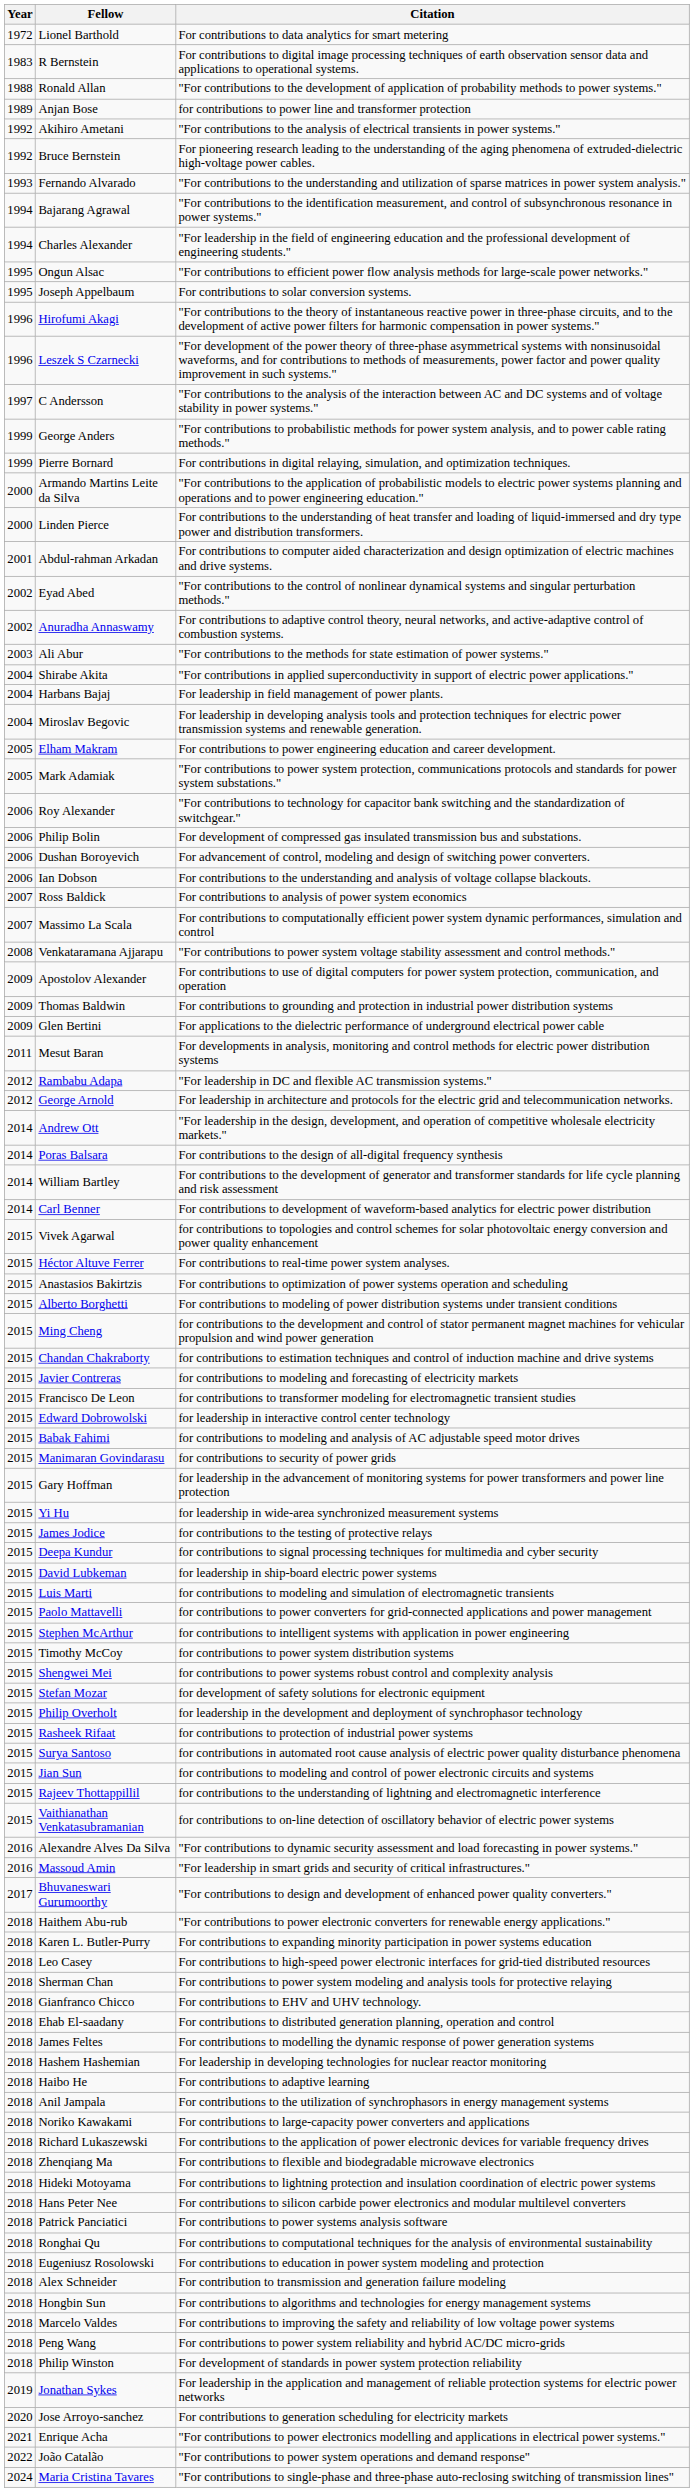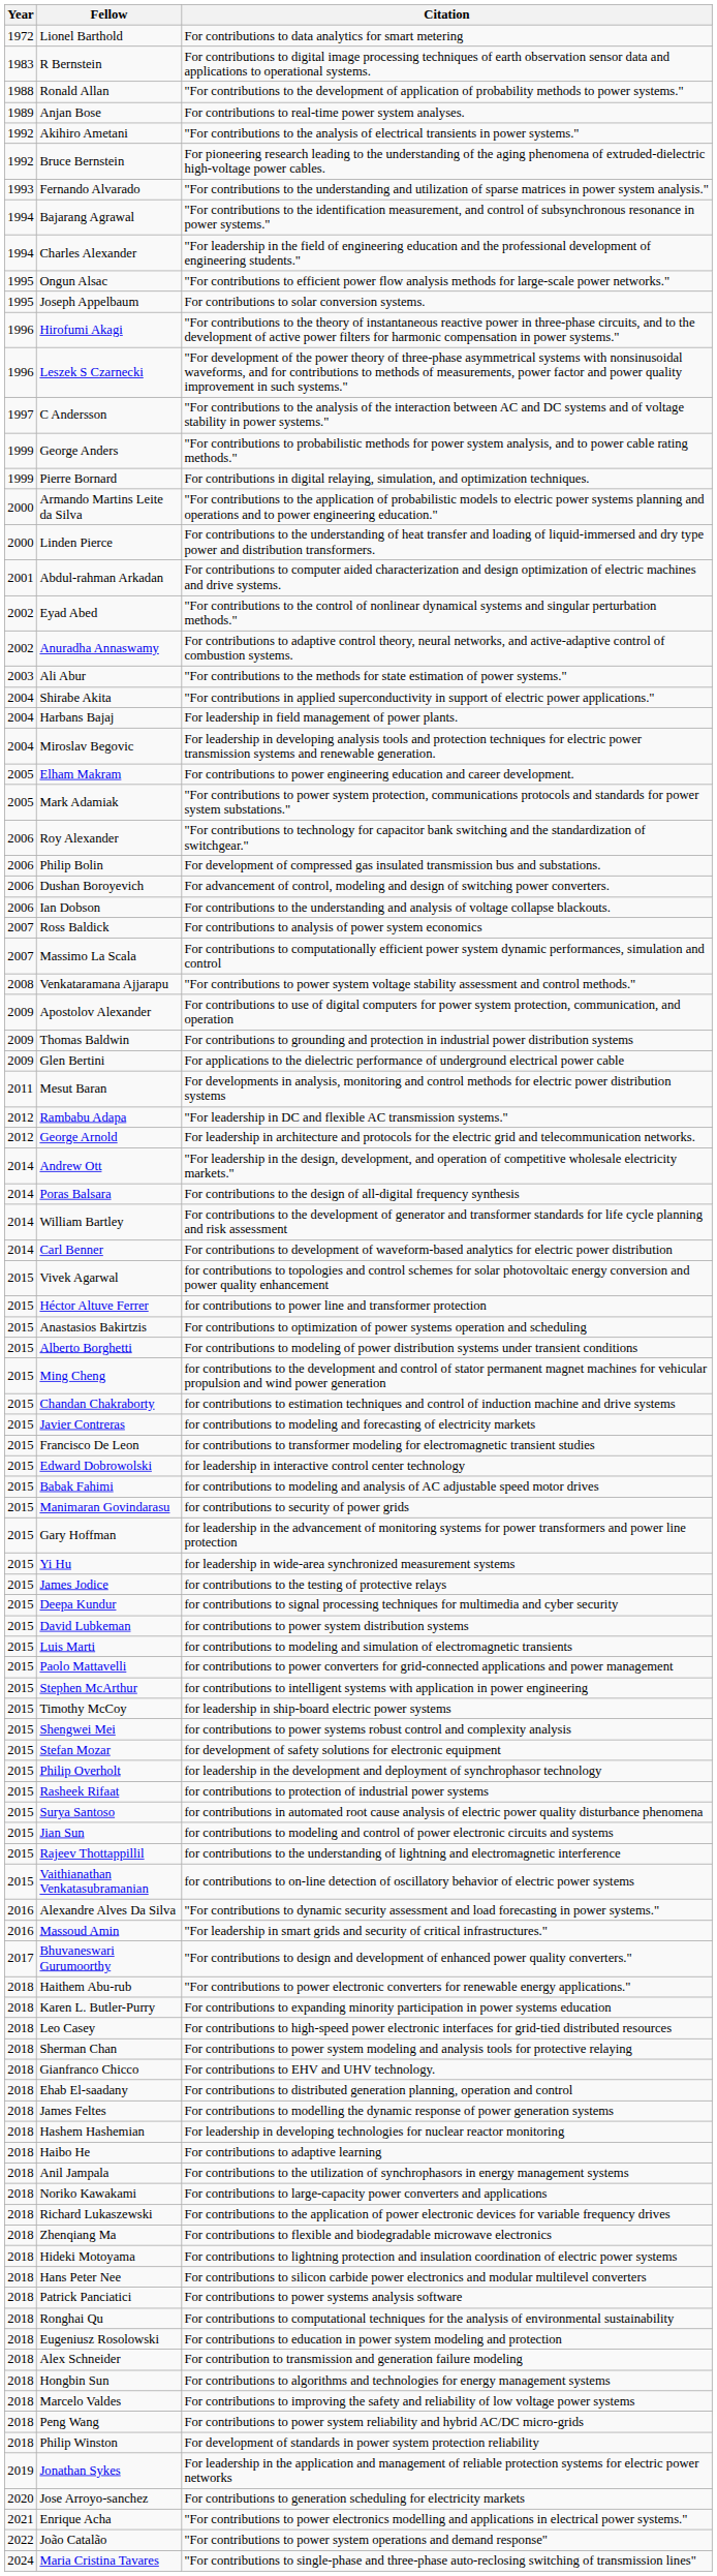 <table class="wikitable sortable">
 <tr>
 <th><strong>Year</strong></th>
 <th><strong>Fellow</strong></th>
 <th><strong>Citation</strong></th>
 </tr>
 <tr>
 <td>1972</td>
 <td>Lionel Barthold</td>
 <td>For contributions to data analytics for smart metering</td>
 </tr>
 <tr>
 <td>1983</td>
 <td>R Bernstein</td>
 <td>For contributions to digital image processing techniques of earth observation sensor data and applications to operational systems.</td>
 </tr>
 <tr>
 <td>1988</td>
 <td>Ronald Allan</td>
 <td>"For contributions to the development of application of probability methods to power systems."</td>
 </tr>
 <tr>
 <td>1989</td>
 <td>Anjan Bose</td>
-<td>for contributions to power line and transformer protection</td>
+<td>For contributions to real-time power system analyses.</td>
 </tr>
 <tr>
 <td>1992</td>
 <td>Akihiro Ametani</td>
 <td>"For contributions to the analysis of electrical transients in power systems."</td>
 </tr>
 <tr>
 <td>1992</td>
 <td>Bruce Bernstein</td>
 <td>For pioneering research leading to the understanding of the aging phenomena of extruded-dielectric high-voltage power cables.</td>
 </tr>
 <tr>
 <td>1993</td>
 <td>Fernando Alvarado</td>
 <td>"For contributions to the understanding and utilization of sparse matrices in power system analysis."</td>
 </tr>
 <tr>
 <td>1994</td>
 <td>Bajarang Agrawal</td>
 <td>"For contributions to the identification measurement, and control of subsynchronous resonance in power systems."</td>
 </tr>
 <tr>
 <td>1994</td>
 <td>Charles Alexander</td>
 <td>"For leadership in the field of engineering education and the professional development of engineering students."</td>
 </tr>
 <tr>
 <td>1995</td>
 <td>Ongun Alsac</td>
 <td>"For contributions to efficient power flow analysis methods for large-scale power networks."</td>
 </tr>
 <tr>
 <td>1995</td>
 <td>Joseph Appelbaum</td>
 <td>For contributions to solar conversion systems.</td>
 </tr>
 <tr>
 <td>1996</td>
 <td><a href='#'>Hirofumi Akagi</a></td>
 <td>"For contributions to the theory of instantaneous reactive power in three-phase circuits, and to the development of active power filters for harmonic compensation in power systems."</td>
 </tr>
 <tr>
 <td>1996</td>
 <td><a href='#'>Leszek S Czarnecki</a></td>
 <td>"For development of the power theory of three-phase asymmetrical systems with nonsinusoidal waveforms, and for contributions to methods of measurements, power factor and power quality improvement in such systems."</td>
 </tr>
 <tr>
 <td>1997</td>
 <td>C Andersson</td>
 <td>"For contributions to the analysis of the interaction between AC and DC systems and of voltage stability in power systems."</td>
 </tr>
 <tr>
 <td>1999</td>
 <td>George Anders</td>
 <td>"For contributions to probabilistic methods for power system analysis, and to power cable rating methods."</td>
 </tr>
 <tr>
 <td>1999</td>
 <td>Pierre Bornard</td>
 <td>For contributions in digital relaying, simulation, and optimization techniques.</td>
 </tr>
 <tr>
 <td>2000</td>
 <td>Armando Martins Leite da Silva</td>
 <td>"For contributions to the application of probabilistic models to electric power systems planning and operations and to power engineering education."</td>
 </tr>
 <tr>
 <td>2000</td>
 <td>Linden Pierce</td>
 <td>For contributions to the understanding of heat transfer and loading of liquid-immersed and dry type power and distribution transformers.</td>
 </tr>
 <tr>
 <td>2001</td>
 <td>Abdul-rahman Arkadan</td>
 <td>For contributions to computer aided characterization and design optimization of electric machines and drive systems.</td>
 </tr>
 <tr>
 <td>2002</td>
 <td>Eyad Abed</td>
 <td>"For contributions to the control of nonlinear dynamical systems and singular perturbation methods."</td>
 </tr>
 <tr>
 <td>2002</td>
 <td><a href='#'>Anuradha Annaswamy</a></td>
 <td>For contributions to adaptive control theory, neural networks, and active-adaptive control of combustion systems.</td>
 </tr>
 <tr>
 <td>2003</td>
 <td>Ali Abur</td>
 <td>"For contributions to the methods for state estimation of power systems."</td>
 </tr>
 <tr>
 <td>2004</td>
 <td>Shirabe Akita</td>
 <td>"For contributions in applied superconductivity in support of electric power applications."</td>
 </tr>
 <tr>
 <td>2004</td>
 <td>Harbans Bajaj</td>
 <td>For leadership in field management of power plants.</td>
 </tr>
 <tr>
 <td>2004</td>
 <td>Miroslav Begovic</td>
 <td>For leadership in developing analysis tools and protection techniques for electric power transmission systems and renewable generation.</td>
 </tr>
 <tr>
 <td>2005</td>
 <td><a href='#'>Elham Makram</a></td>
 <td>For contributions to power engineering education and career development.</td>
 </tr>
 <tr>
 <td>2005</td>
 <td>Mark Adamiak</td>
 <td>"For contributions to power system protection, communications protocols and standards for power system substations."</td>
 </tr>
 <tr>
 <td>2006</td>
 <td>Roy Alexander</td>
 <td>"For contributions to technology for capacitor bank switching and the standardization of switchgear."</td>
 </tr>
 <tr>
 <td>2006</td>
 <td>Philip Bolin</td>
 <td>For development of compressed gas insulated transmission bus and substations.</td>
 </tr>
 <tr>
 <td>2006</td>
 <td>Dushan Boroyevich</td>
 <td>For advancement of control, modeling and design of switching power converters.</td>
 </tr>
 <tr>
 <td>2006</td>
 <td>Ian Dobson</td>
 <td>For contributions to the understanding and analysis of voltage collapse blackouts.</td>
 </tr>
 <tr>
 <td>2007</td>
 <td>Ross Baldick</td>
 <td>For contributions to analysis of power system economics</td>
 </tr>
 <tr>
 <td>2007</td>
 <td>Massimo La Scala</td>
 <td>For contributions to computationally efficient power system dynamic performances, simulation and control</td>
 </tr>
 <tr>
 <td>2008</td>
 <td>Venkataramana Ajjarapu</td>
 <td>"For contributions to power system voltage stability assessment and control methods."</td>
 </tr>
 <tr>
 <td>2009</td>
 <td>Apostolov Alexander</td>
 <td>For contributions to use of digital computers for power system protection, communication, and operation</td>
 </tr>
 <tr>
 <td>2009</td>
 <td>Thomas Baldwin</td>
 <td>For contributions to grounding and protection in industrial power distribution systems</td>
 </tr>
 <tr>
 <td>2009</td>
 <td>Glen Bertini</td>
 <td>For applications to the dielectric performance of underground electrical power cable</td>
 </tr>
 <tr>
 <td>2011</td>
 <td>Mesut Baran</td>
 <td>For developments in analysis, monitoring and control methods for electric power distribution systems</td>
 </tr>
 <tr>
 <td>2012</td>
 <td><a href='#'>Rambabu Adapa</a></td>
 <td>"For leadership in DC and flexible AC transmission systems."</td>
 </tr>
 <tr>
 <td>2012</td>
 <td><a href='#'>George Arnold</a></td>
 <td>For leadership in architecture and protocols for the electric grid and telecommunication networks.</td>
 </tr>
 <tr>
 <td>2014</td>
 <td><a href='#'>Andrew Ott</a></td>
 <td>"For leadership in the design, development, and operation of competitive wholesale electricity markets."</td>
 </tr>
 <tr>
 <td>2014</td>
 <td><a href='#'>Poras Balsara</a></td>
 <td>For contributions to the design of all-digital frequency synthesis</td>
 </tr>
 <tr>
 <td>2014</td>
 <td>William Bartley</td>
 <td>For contributions to the development of generator and transformer standards for life cycle planning and risk assessment</td>
 </tr>
 <tr>
 <td>2014</td>
 <td><a href='#'>Carl Benner</a></td>
 <td>For contributions to development of waveform-based analytics for electric power distribution</td>
 </tr>
 <tr>
 <td>2015</td>
 <td>Vivek Agarwal</td>
 <td>for contributions to topologies and control schemes for solar photovoltaic energy conversion and power quality enhancement</td>
 </tr>
 <tr>
 <td>2015</td>
 <td><a href='#'>Héctor Altuve Ferrer</a></td>
-<td>For contributions to real-time power system analyses.</td>
+<td>for contributions to power line and transformer protection</td>
 </tr>
 <tr>
 <td>2015</td>
 <td>Anastasios Bakirtzis</td>
 <td>For contributions to optimization of power systems operation and scheduling</td>
 </tr>
 <tr>
 <td>2015</td>
 <td><a href='#'>Alberto Borghetti</a></td>
 <td>For contributions to modeling of power distribution systems under transient conditions</td>
 </tr>
 <tr>
 <td>2015</td>
 <td><a href='#'>Ming Cheng</a></td>
 <td>for contributions to the development and control of stator permanent magnet machines for vehicular propulsion and wind power generation</td>
 </tr>
 <tr>
 <td>2015</td>
 <td><a href='#'>Chandan Chakraborty</a></td>
 <td>for contributions to estimation techniques and control of induction machine and drive systems</td>
 </tr>
 <tr>
 <td>2015</td>
 <td><a href='#'>Javier Contreras</a></td>
 <td>for contributions to  modeling and forecasting of electricity markets</td>
 </tr>
 <tr>
 <td>2015</td>
 <td>Francisco De Leon</td>
 <td>for contributions to transformer modeling for electromagnetic transient studies</td>
 </tr>
 <tr>
 <td>2015</td>
 <td><a href='#'>Edward Dobrowolski</a></td>
 <td>for leadership in interactive control center technology</td>
 </tr>
 <tr>
 <td>2015</td>
 <td><a href='#'>Babak Fahimi</a></td>
 <td>for contributions to modeling and analysis of AC adjustable speed motor drives</td>
 </tr>
 <tr>
 <td>2015</td>
 <td><a href='#'>Manimaran Govindarasu</a></td>
 <td>for contributions to security of power grids</td>
 </tr>
 <tr>
 <td>2015</td>
 <td>Gary Hoffman</td>
 <td>for leadership in the advancement of monitoring systems for power transformers and power line protection</td>
 </tr>
 <tr>
 <td>2015</td>
 <td><a href='#'>Yi Hu</a></td>
 <td>for leadership in wide-area synchronized measurement systems</td>
 </tr>
 <tr>
 <td>2015</td>
 <td><a href='#'>James Jodice</a></td>
 <td>for contributions to the testing of protective relays</td>
 </tr>
 <tr>
 <td>2015</td>
 <td><a href='#'>Deepa Kundur</a></td>
 <td>for contributions to signal processing techniques for multimedia and cyber security</td>
 </tr>
 <tr>
 <td>2015</td>
 <td><a href='#'>David Lubkeman</a></td>
-<td>for leadership in ship-board electric power systems</td>
+<td>for contributions to power system distribution systems</td>
 </tr>
 <tr>
 <td>2015</td>
 <td><a href='#'>Luis Marti</a></td>
 <td>for contributions to modeling and simulation of electromagnetic transients</td>
 </tr>
 <tr>
 <td>2015</td>
 <td><a href='#'>Paolo Mattavelli</a></td>
 <td>for contributions to power converters for grid-connected applications and power management</td>
 </tr>
 <tr>
 <td>2015</td>
 <td><a href='#'>Stephen McArthur</a></td>
 <td>for contributions to intelligent systems with application in power engineering</td>
 </tr>
 <tr>
 <td>2015</td>
 <td>Timothy McCoy</td>
-<td>for contributions to power system distribution systems</td>
+<td>for leadership in ship-board electric power systems</td>
 </tr>
 <tr>
 <td>2015</td>
 <td><a href='#'>Shengwei Mei</a></td>
 <td>for contributions to power systems robust control and complexity analysis</td>
 </tr>
 <tr>
 <td>2015</td>
 <td><a href='#'>Stefan Mozar</a></td>
 <td>for development of safety solutions for electronic equipment</td>
 </tr>
 <tr>
 <td>2015</td>
 <td><a href='#'>Philip Overholt</a></td>
 <td>for leadership in the development and deployment of synchrophasor technology</td>
 </tr>
 <tr>
 <td>2015</td>
 <td><a href='#'>Rasheek Rifaat</a></td>
 <td>for contributions to protection of industrial power systems</td>
 </tr>
 <tr>
 <td>2015</td>
 <td><a href='#'>Surya Santoso</a></td>
 <td>for contributions in automated root cause analysis of electric power quality disturbance phenomena</td>
 </tr>
 <tr>
 <td>2015</td>
 <td><a href='#'>Jian Sun</a></td>
 <td>for contributions to modeling and control of power electronic circuits and systems</td>
 </tr>
 <tr>
 <td>2015</td>
 <td><a href='#'>Rajeev Thottappillil</a></td>
 <td>for contributions to the understanding of lightning and electromagnetic interference</td>
 </tr>
 <tr>
 <td>2015</td>
 <td><a href='#'>Vaithianathan Venkatasubramanian</a></td>
 <td>for contributions to on-line detection of oscillatory behavior of electric power systems</td>
 </tr>
 <tr>
 <td>2016</td>
 <td>Alexandre Alves Da Silva</td>
 <td>"For contributions to dynamic security assessment and load forecasting in power systems."</td>
 </tr>
 <tr>
 <td>2016</td>
 <td><a href='#'>Massoud Amin</a></td>
 <td>"For leadership in smart grids and security of critical infrastructures."</td>
 </tr>
 <tr>
 <td>2017</td>
 <td><a href='#'>Bhuvaneswari Gurumoorthy</a></td>
 <td>"For contributions to design and development of enhanced power quality converters."</td>
 </tr>
 <tr>
 <td>2018</td>
 <td>Haithem Abu-rub</td>
 <td>"For contributions to power electronic converters for renewable energy applications."</td>
 </tr>
 <tr>
 <td>2018</td>
 <td>Karen L. Butler-Purry</td>
 <td>For contributions to expanding minority participation in power systems education</td>
 </tr>
 <tr>
 <td>2018</td>
 <td>Leo Casey</td>
 <td>For contributions to high-speed power electronic interfaces for grid-tied distributed resources</td>
 </tr>
 <tr>
 <td>2018</td>
 <td>Sherman Chan</td>
 <td>For contributions to power system modeling and analysis tools for protective relaying</td>
 </tr>
 <tr>
 <td>2018</td>
 <td>Gianfranco Chicco</td>
 <td>For contributions to EHV and UHV technology.</td>
 </tr>
 <tr>
 <td>2018</td>
 <td>Ehab El-saadany</td>
 <td>For contributions to distributed generation planning, operation and control</td>
 </tr>
 <tr>
 <td>2018</td>
 <td>James Feltes</td>
 <td>For contributions to modelling the dynamic response of power generation systems</td>
 </tr>
 <tr>
 <td>2018</td>
 <td>Hashem Hashemian</td>
 <td>For leadership in developing technologies for nuclear reactor monitoring</td>
 </tr>
 <tr>
 <td>2018</td>
 <td>Haibo He</td>
 <td>For contributions to adaptive learning</td>
 </tr>
 <tr>
 <td>2018</td>
 <td>Anil Jampala</td>
 <td>For contributions to the utilization of synchrophasors in energy management systems</td>
 </tr>
 <tr>
 <td>2018</td>
 <td>Noriko Kawakami</td>
 <td>For contributions to large-capacity power converters and applications</td>
 </tr>
 <tr>
 <td>2018</td>
 <td>Richard Lukaszewski</td>
 <td>For contributions to the application of power electronic devices for variable frequency drives</td>
 </tr>
 <tr>
 <td>2018</td>
 <td>Zhenqiang Ma</td>
 <td>For contributions to flexible and biodegradable microwave electronics</td>
 </tr>
 <tr>
 <td>2018</td>
 <td>Hideki Motoyama</td>
 <td>For contributions to lightning protection and insulation coordination of electric power systems</td>
 </tr>
 <tr>
 <td>2018</td>
 <td>Hans Peter Nee</td>
 <td>For contributions to silicon carbide power electronics and modular multilevel converters</td>
 </tr>
 <tr>
 <td>2018</td>
 <td>Patrick Panciatici</td>
 <td>For contributions to power systems analysis software</td>
 </tr>
 <tr>
 <td>2018</td>
 <td>Ronghai Qu</td>
 <td>For contributions to computational techniques for the analysis of environmental sustainability</td>
 </tr>
 <tr>
 <td>2018</td>
 <td>Eugeniusz Rosolowski</td>
 <td>For contributions to education in power system modeling and protection</td>
 </tr>
 <tr>
 <td>2018</td>
 <td>Alex Schneider</td>
 <td>For contribution to transmission and generation failure modeling</td>
 </tr>
 <tr>
 <td>2018</td>
 <td>Hongbin Sun</td>
 <td>For contributions to algorithms and technologies for energy management systems</td>
 </tr>
 <tr>
 <td>2018</td>
 <td>Marcelo Valdes</td>
 <td>For contributions to improving the safety and reliability of low voltage power systems</td>
 </tr>
 <tr>
 <td>2018</td>
 <td>Peng Wang</td>
 <td>For contributions to power system reliability and hybrid AC/DC micro-grids</td>
 </tr>
 <tr>
 <td>2018</td>
 <td>Philip Winston</td>
 <td>For development of standards in power system protection reliability</td>
 </tr>
 <tr>
 <td>2019</td>
 <td><a href='#'>Jonathan Sykes</a></td>
 <td>For leadership in the application and management of reliable protection systems for electric power networks</td>
 </tr>
 <tr>
 <td>2020</td>
 <td>Jose Arroyo-sanchez</td>
 <td>For contributions to generation scheduling for electricity markets</td>
 </tr>
 <tr>
 <td>2021</td>
 <td>Enrique Acha</td>
 <td>"For contributions to power electronics modelling and applications in electrical power systems."</td>
 </tr>
 <tr>
 <td>2022</td>
 <td>João Catalão</td>
 <td>"For contributions to power system operations and demand response"</td>
 </tr>
 <tr>
 <td>2024</td>
 <td><a href='#'>Maria Cristina Tavares</a></td>
 <td>"For contributions to single-phase and three-phase auto-reclosing switching of transmission lines"</td>
 </tr>
 </table>
